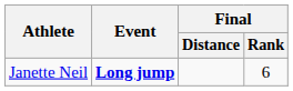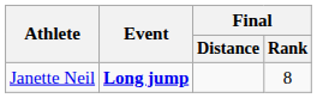 <table class=wikitable style=font-size:90%>
 <tr>
 <th rowspan=2>Athlete</th>
 <th rowspan=2>Event</th>
 <th colspan=2>Final</th>
 </tr>
 <tr style=font-size:95%>
 <th>Distance</th>
 <th>Rank</th>
 </tr>
 <tr align=center>
 <td align=left><a href='#'>Janette Neil</a></td>
 <td align=left><strong><a href='#'>Long jump</a></strong></td>
 <td></td>
-<td>6</td>
+<td>8</td>
 </tr>
 </table>
